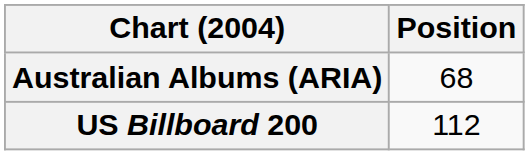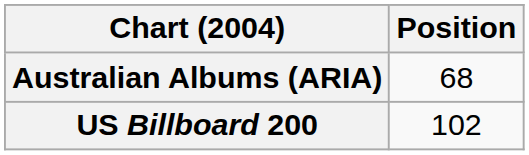 <table class="wikitable sortable plainrowheaders" style="text-align:center">
 <tr>
 <th scope="col">Chart (2004)</th>
 <th scope="col">Position</th>
 </tr>
 <tr>
 <th scope="row">Australian Albums (ARIA)</th>
 <td>68</td>
 </tr>
 <tr>
 <th scope="row">US <em>Billboard</em> 200</th>
-<td>112</td>
+<td>102</td>
 </tr>
 </table>
